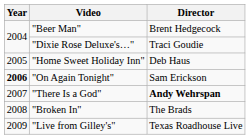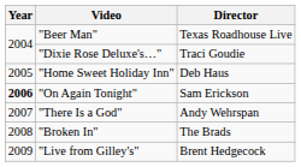 <table class="wikitable" border="1">
 <tr>
 <th scope="col">Year</th>
 <th scope="col">Video</th>
 <th scope="col">Director</th>
 </tr>
 <tr>
 <td rowspan="2">2004</td>
 <td>"Beer Man"</td>
-<td>Brent Hedgecock</td>
+<td>Texas Roadhouse Live</td>
 </tr>
 <tr>
 <td>"Dixie Rose Deluxe's…"</td>
 <td>Traci Goudie</td>
 </tr>
 <tr>
 <td>2005</td>
 <td>"Home Sweet Holiday Inn"</td>
 <td>Deb Haus</td>
 </tr>
 <tr>
 <td><strong>2006</strong></td>
 <td>"On Again Tonight"</td>
 <td>Sam Erickson</td>
 </tr>
 <tr>
 <td>2007</td>
 <td>"There Is a God"</td>
-<td><strong>Andy Wehrspan</strong></td>
+<td>Andy Wehrspan</td>
 </tr>
 <tr>
 <td>2008</td>
 <td>"Broken In"</td>
 <td>The Brads</td>
 </tr>
 <tr>
 <td>2009</td>
 <td>"Live from Gilley's"</td>
-<td>Texas Roadhouse Live</td>
+<td>Brent Hedgecock</td>
 </tr>
 </table>
